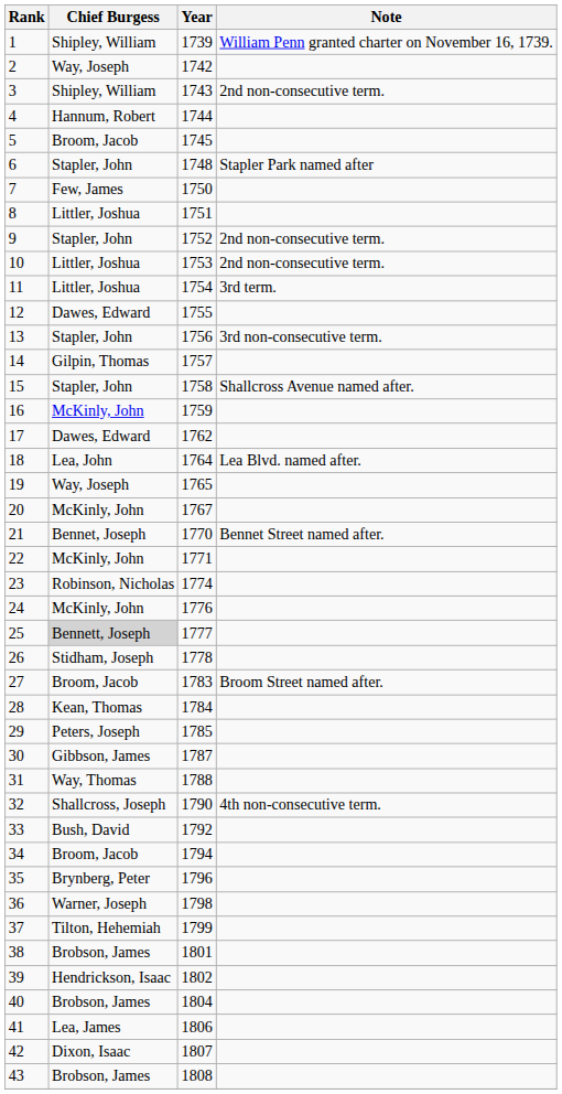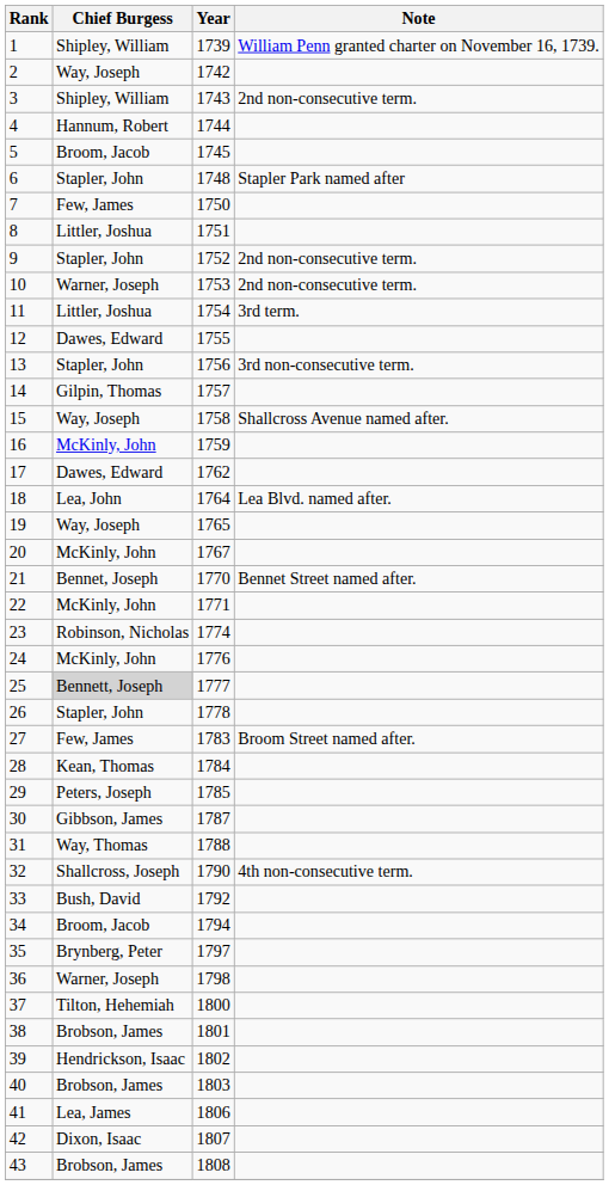 <table class="wikitable">
 <tr>
 <th>Rank</th>
 <th>Chief Burgess</th>
 <th>Year</th>
 <th>Note</th>
 </tr>
 <tr>
 <td>1</td>
 <td>Shipley, William</td>
 <td>1739</td>
 <td><a href='#'>William Penn</a> granted charter on November 16, 1739.</td>
 </tr>
 <tr>
 <td>2</td>
 <td>Way, Joseph</td>
 <td>1742</td>
 <td></td>
 </tr>
 <tr>
 <td>3</td>
 <td>Shipley, William</td>
 <td>1743</td>
 <td>2nd non-consecutive term.</td>
 </tr>
 <tr>
 <td>4</td>
 <td>Hannum, Robert</td>
 <td>1744</td>
 <td></td>
 </tr>
 <tr>
 <td>5</td>
 <td>Broom, Jacob</td>
 <td>1745</td>
 <td></td>
 </tr>
 <tr>
 <td>6</td>
 <td>Stapler, John</td>
 <td>1748</td>
 <td>Stapler Park named after</td>
 </tr>
 <tr>
 <td>7</td>
 <td>Few, James</td>
 <td>1750</td>
 <td></td>
 </tr>
 <tr>
 <td>8</td>
 <td>Littler, Joshua</td>
 <td>1751</td>
 <td></td>
 </tr>
 <tr>
 <td>9</td>
 <td>Stapler, John</td>
 <td>1752</td>
 <td>2nd non-consecutive term.</td>
 </tr>
 <tr>
 <td>10</td>
-<td>Littler, Joshua</td>
+<td>Warner, Joseph</td>
 <td>1753</td>
 <td>2nd non-consecutive term.</td>
 </tr>
 <tr>
 <td>11</td>
 <td>Littler, Joshua</td>
 <td>1754</td>
 <td>3rd term.</td>
 </tr>
 <tr>
 <td>12</td>
 <td>Dawes, Edward</td>
 <td>1755</td>
 <td></td>
 </tr>
 <tr>
 <td>13</td>
 <td>Stapler, John</td>
 <td>1756</td>
 <td>3rd non-consecutive term.</td>
 </tr>
 <tr>
 <td>14</td>
 <td>Gilpin, Thomas</td>
 <td>1757</td>
 <td></td>
 </tr>
 <tr>
 <td>15</td>
-<td>Stapler, John</td>
+<td>Way, Joseph</td>
 <td>1758</td>
 <td>Shallcross Avenue named after.</td>
 </tr>
 <tr>
 <td>16</td>
 <td><a href='#'>McKinly, John</a></td>
 <td>1759</td>
 <td></td>
 </tr>
 <tr>
 <td>17</td>
 <td>Dawes, Edward</td>
 <td>1762</td>
 <td></td>
 </tr>
 <tr>
 <td>18</td>
 <td>Lea, John</td>
 <td>1764</td>
 <td>Lea Blvd. named after.</td>
 </tr>
 <tr>
 <td>19</td>
 <td>Way, Joseph</td>
 <td>1765</td>
 <td></td>
 </tr>
 <tr>
 <td>20</td>
 <td>McKinly, John</td>
 <td>1767</td>
 <td></td>
 </tr>
 <tr>
 <td>21</td>
 <td>Bennet, Joseph</td>
 <td>1770</td>
 <td>Bennet Street named after.</td>
 </tr>
 <tr>
 <td>22</td>
 <td>McKinly, John</td>
 <td>1771</td>
 <td></td>
 </tr>
 <tr>
 <td>23</td>
 <td>Robinson, Nicholas</td>
 <td>1774</td>
 <td></td>
 </tr>
 <tr>
 <td>24</td>
 <td>McKinly, John</td>
 <td>1776</td>
 <td></td>
 </tr>
 <tr>
 <td>25</td>
 <td style="background: lightgrey;">Bennett, Joseph</td>
 <td>1777</td>
 <td></td>
 </tr>
 <tr>
 <td>26</td>
-<td>Stidham, Joseph</td>
+<td>Stapler, John</td>
 <td>1778</td>
 <td></td>
 </tr>
 <tr>
 <td>27</td>
-<td>Broom, Jacob</td>
+<td>Few, James</td>
 <td>1783</td>
 <td>Broom Street named after.</td>
 </tr>
 <tr>
 <td>28</td>
 <td>Kean, Thomas</td>
 <td>1784</td>
 <td></td>
 </tr>
 <tr>
 <td>29</td>
 <td>Peters, Joseph</td>
 <td>1785</td>
 <td></td>
 </tr>
 <tr>
 <td>30</td>
 <td>Gibbson, James</td>
 <td>1787</td>
 <td></td>
 </tr>
 <tr>
 <td>31</td>
 <td>Way, Thomas</td>
 <td>1788</td>
 <td></td>
 </tr>
 <tr>
 <td>32</td>
 <td>Shallcross, Joseph</td>
 <td>1790</td>
 <td>4th non-consecutive term.</td>
 </tr>
 <tr>
 <td>33</td>
 <td>Bush, David</td>
 <td>1792</td>
 <td></td>
 </tr>
 <tr>
 <td>34</td>
 <td>Broom, Jacob</td>
 <td>1794</td>
 <td></td>
 </tr>
 <tr>
 <td>35</td>
 <td>Brynberg, Peter</td>
-<td>1796</td>
+<td>1797</td>
 <td></td>
 </tr>
 <tr>
 <td>36</td>
 <td>Warner, Joseph</td>
 <td>1798</td>
 <td></td>
 </tr>
 <tr>
 <td>37</td>
 <td>Tilton, Hehemiah</td>
-<td>1799</td>
+<td>1800</td>
 <td></td>
 </tr>
 <tr>
 <td>38</td>
 <td>Brobson, James</td>
 <td>1801</td>
 <td></td>
 </tr>
 <tr>
 <td>39</td>
 <td>Hendrickson, Isaac</td>
 <td>1802</td>
 <td></td>
 </tr>
 <tr>
 <td>40</td>
 <td>Brobson, James</td>
-<td>1804</td>
+<td>1803</td>
 <td></td>
 </tr>
 <tr>
 <td>41</td>
 <td>Lea, James</td>
 <td>1806</td>
 <td></td>
 </tr>
 <tr>
 <td>42</td>
 <td>Dixon, Isaac</td>
 <td>1807</td>
 <td></td>
 </tr>
 <tr>
 <td>43</td>
 <td>Brobson, James</td>
 <td>1808</td>
 <td></td>
 </tr>
 <tr>
 </tr>
 </table>
